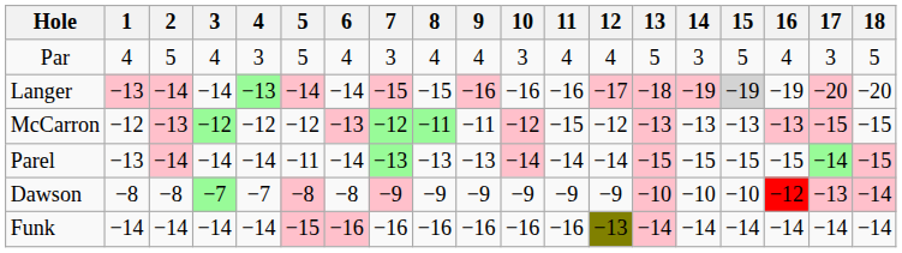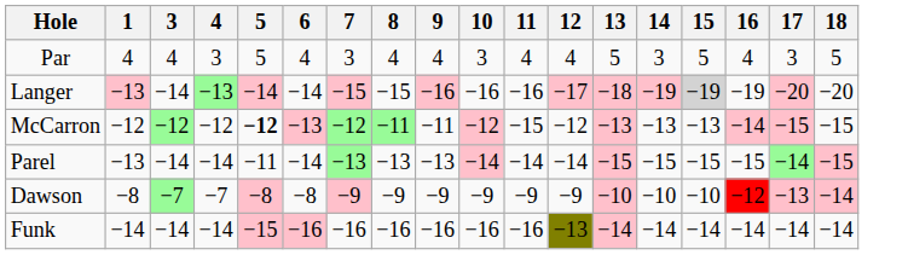 <table class="wikitable" style="text-align:center">
 <tr>
 <th>Hole</th>
 <th>1</th>
-<th>2</th>
 <th>3</th>
 <th>4</th>
 <th>5</th>
 <th>6</th>
 <th>7</th>
 <th>8</th>
 <th>9</th>
 <th>10</th>
 <th>11</th>
 <th>12</th>
 <th>13</th>
 <th>14</th>
 <th>15</th>
 <th>16</th>
 <th>17</th>
 <th>18</th>
 </tr>
 <tr>
 <td>Par</td>
 <td>4</td>
-<td>5</td>
 <td>4</td>
 <td>3</td>
 <td>5</td>
 <td>4</td>
 <td>3</td>
 <td>4</td>
 <td>4</td>
 <td>3</td>
 <td>4</td>
 <td>4</td>
 <td>5</td>
 <td>3</td>
 <td>5</td>
 <td>4</td>
 <td>3</td>
 <td>5</td>
 </tr>
 <tr>
 <td align=left> Langer</td>
 <td style="background: Pink;">−13</td>
-<td style="background: Pink;">−14</td>
 <td>−14</td>
 <td style="background: PaleGreen;">−13</td>
 <td style="background: Pink;">−14</td>
 <td>−14</td>
 <td style="background: Pink;">−15</td>
 <td>−15</td>
 <td style="background: Pink;">−16</td>
 <td>−16</td>
 <td>−16</td>
 <td style="background: Pink;">−17</td>
 <td style="background: Pink;">−18</td>
 <td style="background: Pink;">−19</td>
 <td style="background: lightgrey;">−19</td>
 <td>−19</td>
 <td style="background: Pink;">−20</td>
 <td>−20</td>
 </tr>
 <tr>
 <td align=left> McCarron</td>
 <td>−12</td>
-<td style="background: Pink;">−13</td>
 <td style="background: PaleGreen;">−12</td>
 <td>−12</td>
-<td>−12</td>
+<td><strong>−12</strong></td>
 <td style="background: Pink;">−13</td>
 <td style="background: PaleGreen;">−12</td>
 <td style="background: PaleGreen;">−11</td>
 <td>−11</td>
 <td style="background: Pink;">−12</td>
 <td>−15</td>
 <td>−12</td>
 <td style="background: Pink;">−13</td>
 <td>−13</td>
 <td>−13</td>
-<td style="background: Pink;">−13</td>
+<td style="background: Pink;">−14</td>
 <td style="background: Pink;">−15</td>
 <td>−15</td>
 </tr>
 <tr>
 <td align=left> Parel</td>
 <td>−13</td>
-<td style="background: Pink;">−14</td>
 <td>−14</td>
 <td>−14</td>
 <td>−11</td>
 <td>−14</td>
 <td style="background: PaleGreen;">−13</td>
 <td>−13</td>
 <td>−13</td>
 <td style="background: Pink;">−14</td>
 <td>−14</td>
 <td>−14</td>
 <td style="background: Pink;">−15</td>
 <td>−15</td>
 <td>−15</td>
 <td>−15</td>
 <td style="background: PaleGreen;">−14</td>
 <td style="background: Pink;">−15</td>
 </tr>
 <tr>
 <td align=left> Dawson</td>
-<td>−8</td>
 <td>−8</td>
 <td style="background: PaleGreen;">−7</td>
 <td>−7</td>
 <td style="background: Pink;">−8</td>
 <td>−8</td>
 <td style="background: Pink;">−9</td>
 <td>−9</td>
 <td>−9</td>
 <td>−9</td>
 <td>−9</td>
 <td>−9</td>
 <td style="background: Pink;">−10</td>
 <td>−10</td>
 <td>−10</td>
 <td style="background: Red;">−12</td>
 <td style="background: Pink;">−13</td>
 <td style="background: Pink;">−14</td>
 </tr>
 <tr>
 <td align=left> Funk</td>
 <td>−14</td>
 <td>−14</td>
 <td>−14</td>
-<td>−14</td>
 <td style="background: Pink;">−15</td>
 <td style="background: Pink;">−16</td>
 <td>−16</td>
 <td>−16</td>
 <td>−16</td>
 <td>−16</td>
 <td>−16</td>
 <td style="background: Olive;">−13</td>
 <td style="background: Pink;">−14</td>
 <td>−14</td>
 <td>−14</td>
 <td>−14</td>
 <td>−14</td>
 <td>−14</td>
 </tr>
 </table>
